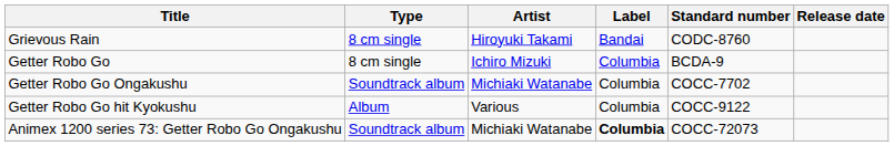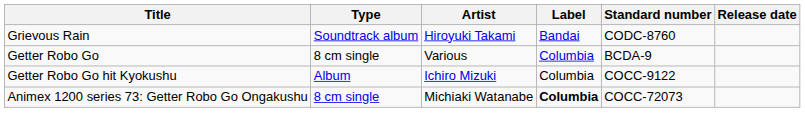 <table class="wikitable">
 <tr>
 <th>Title</th>
 <th>Type</th>
 <th>Artist</th>
 <th>Label</th>
 <th>Standard number</th>
 <th>Release date</th>
 </tr>
 <tr>
 <td>Grievous Rain</td>
-<td><a href='#'>8 cm single</a></td>
+<td><a href='#'>Soundtrack album</a></td>
 <td><a href='#'>Hiroyuki Takami</a></td>
 <td><a href='#'>Bandai</a></td>
 <td>CODC-8760</td>
 <td></td>
 </tr>
 <tr>
 <td>Getter Robo Go</td>
 <td>8 cm single</td>
-<td><a href='#'>Ichiro Mizuki</a></td>
+<td>Various</td>
 <td><a href='#'>Columbia</a></td>
 <td>BCDA-9</td>
 <td></td>
 </tr>
 <tr>
-<td>Getter Robo Go Ongakushu</td>
-<td><a href='#'>Soundtrack album</a></td>
-<td><a href='#'>Michiaki Watanabe</a></td>
-<td>Columbia</td>
-<td>COCC-7702</td>
-<td></td>
-</tr>
-<tr>
 <td>Getter Robo Go hit Kyokushu</td>
 <td><a href='#'>Album</a></td>
-<td>Various</td>
+<td><a href='#'>Ichiro Mizuki</a></td>
 <td>Columbia</td>
 <td>COCC-9122</td>
 <td></td>
 </tr>
 <tr>
 <td>Animex 1200 series 73: Getter Robo Go Ongakushu</td>
-<td><a href='#'>Soundtrack album</a></td>
+<td><a href='#'>8 cm single</a></td>
 <td>Michiaki Watanabe</td>
 <td><strong>Columbia</strong></td>
 <td>COCC-72073</td>
 <td></td>
 </tr>
 </table>
